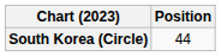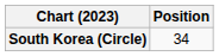 <table class="wikitable plainrowheaders" style="text-align:center">
 <tr>
 <th scope="col">Chart (2023)</th>
 <th scope="col">Position</th>
 </tr>
 <tr>
 <th scope="row">South Korea (Circle)</th>
-<td>44</td>
+<td>34</td>
 </tr>
 </table>
